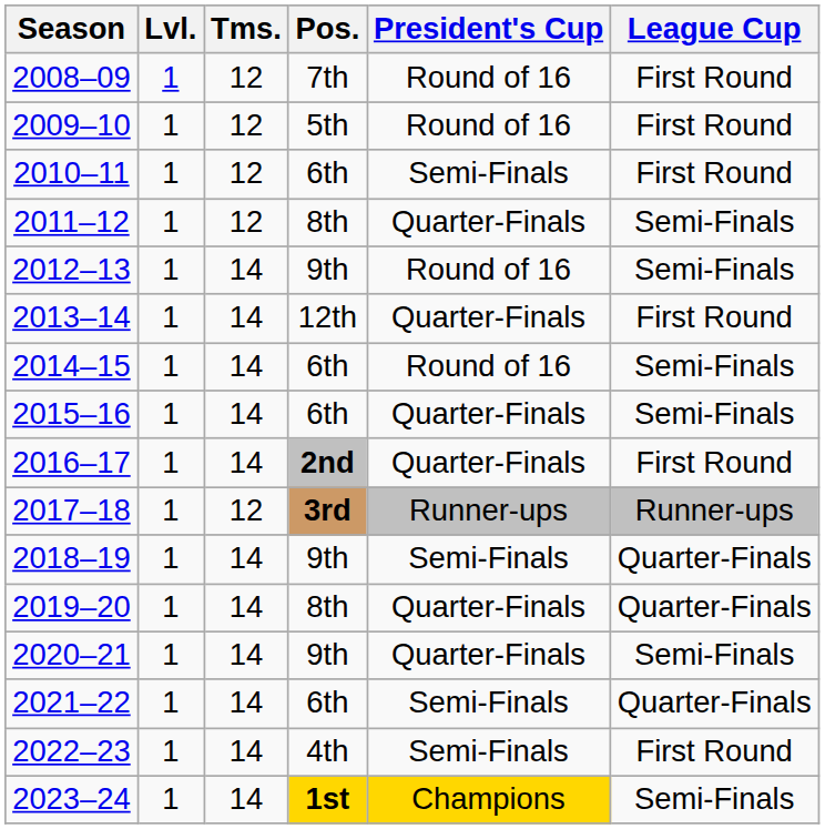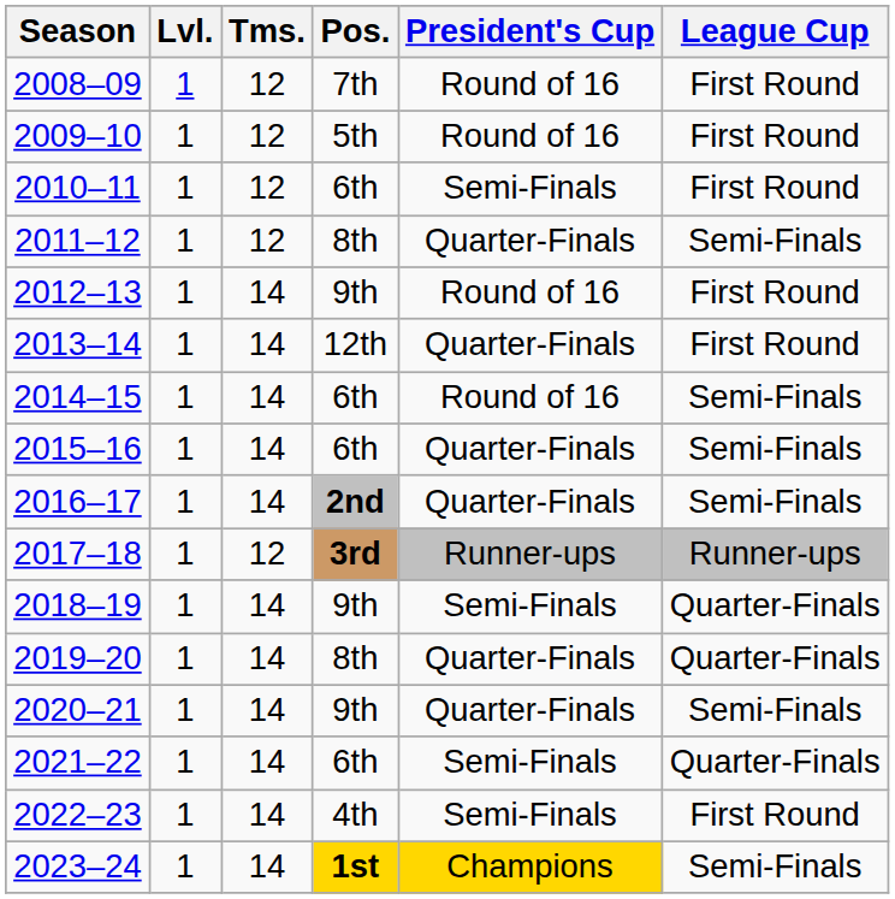 <table class="wikitable" style="text-align:center">
 <tr bgcolor="#efefef">
 <th>Season</th>
 <th>Lvl.</th>
 <th>Tms.</th>
 <th>Pos.</th>
 <th><a href='#'>President's Cup</a></th>
 <th><a href='#'>League Cup</a></th>
 </tr>
 <tr>
 <td><a href='#'>2008–09</a></td>
 <td><a href='#'>1</a></td>
 <td>12</td>
 <td>7th</td>
 <td>Round of 16</td>
 <td>First Round</td>
 </tr>
 <tr>
 <td><a href='#'>2009–10</a></td>
 <td>1</td>
 <td>12</td>
 <td>5th</td>
 <td>Round of 16</td>
 <td>First Round</td>
 </tr>
 <tr>
 <td><a href='#'>2010–11</a></td>
 <td>1</td>
 <td>12</td>
 <td>6th</td>
 <td>Semi-Finals</td>
 <td>First Round</td>
 </tr>
 <tr>
 <td><a href='#'>2011–12</a></td>
 <td>1</td>
 <td>12</td>
 <td>8th</td>
 <td>Quarter-Finals</td>
 <td>Semi-Finals</td>
 </tr>
 <tr>
 <td><a href='#'>2012–13</a></td>
 <td>1</td>
 <td>14</td>
 <td>9th</td>
 <td>Round of 16</td>
-<td>Semi-Finals</td>
+<td>First Round</td>
 </tr>
 <tr>
 <td><a href='#'>2013–14</a></td>
 <td>1</td>
 <td>14</td>
 <td>12th</td>
 <td>Quarter-Finals</td>
 <td>First Round</td>
 </tr>
 <tr>
 <td><a href='#'>2014–15</a></td>
 <td>1</td>
 <td>14</td>
 <td>6th</td>
 <td>Round of 16</td>
 <td>Semi-Finals</td>
 </tr>
 <tr>
 <td><a href='#'>2015–16</a></td>
 <td>1</td>
 <td>14</td>
 <td>6th</td>
 <td>Quarter-Finals</td>
 <td>Semi-Finals</td>
 </tr>
 <tr>
 <td><a href='#'>2016–17</a></td>
 <td>1</td>
 <td>14</td>
 <td bgcolor=silver><strong>2nd</strong></td>
 <td>Quarter-Finals</td>
-<td>First Round</td>
+<td>Semi-Finals</td>
 </tr>
 <tr>
 <td><a href='#'>2017–18</a></td>
 <td>1</td>
 <td>12</td>
 <td bgcolor="cc9966"><strong>3rd</strong></td>
 <td bgcolor=silver>Runner-ups</td>
 <td bgcolor=silver>Runner-ups</td>
 </tr>
 <tr>
 <td><a href='#'>2018–19</a></td>
 <td>1</td>
 <td>14</td>
 <td>9th</td>
 <td>Semi-Finals</td>
 <td>Quarter-Finals</td>
 </tr>
 <tr>
 <td><a href='#'>2019–20</a></td>
 <td>1</td>
 <td>14</td>
 <td>8th</td>
 <td>Quarter-Finals</td>
 <td>Quarter-Finals</td>
 </tr>
 <tr>
 <td><a href='#'>2020–21</a></td>
 <td>1</td>
 <td>14</td>
 <td>9th</td>
 <td>Quarter-Finals</td>
 <td>Semi-Finals</td>
 </tr>
 <tr>
 <td><a href='#'>2021–22</a></td>
 <td>1</td>
 <td>14</td>
 <td>6th</td>
 <td>Semi-Finals</td>
 <td>Quarter-Finals</td>
 </tr>
 <tr>
 <td><a href='#'>2022–23</a></td>
 <td>1</td>
 <td>14</td>
 <td>4th</td>
 <td>Semi-Finals</td>
 <td>First Round</td>
 </tr>
 <tr>
 <td><a href='#'>2023–24</a></td>
 <td>1</td>
 <td>14</td>
 <td bgcolor=gold><strong>1st</strong></td>
 <td bgcolor=gold>Champions</td>
 <td>Semi-Finals</td>
 </tr>
 </table>
